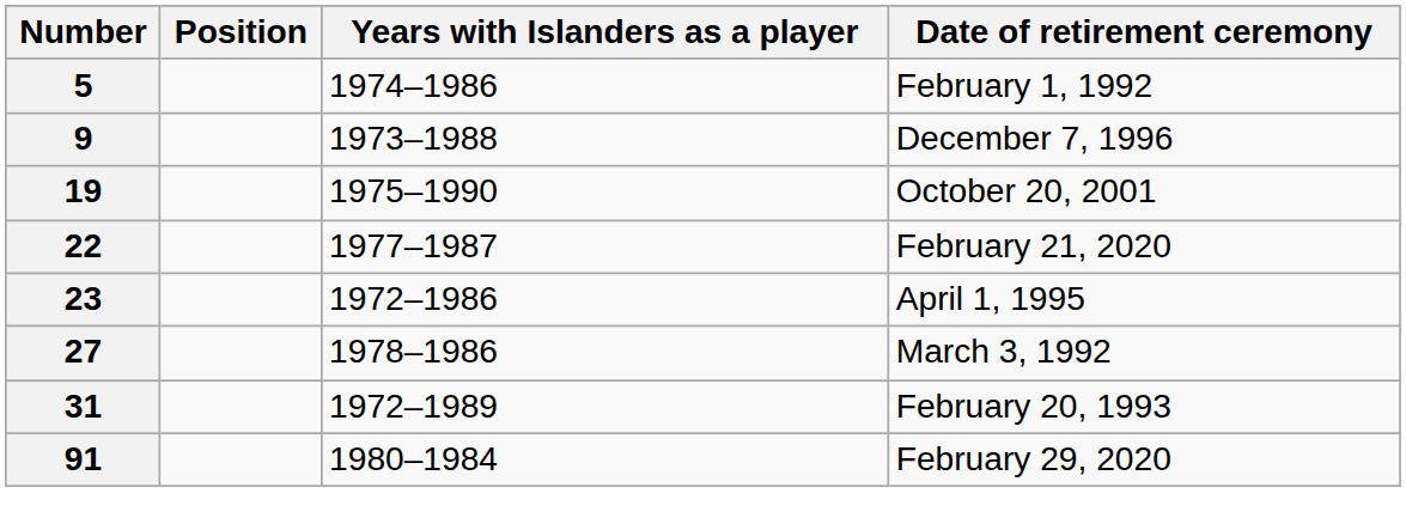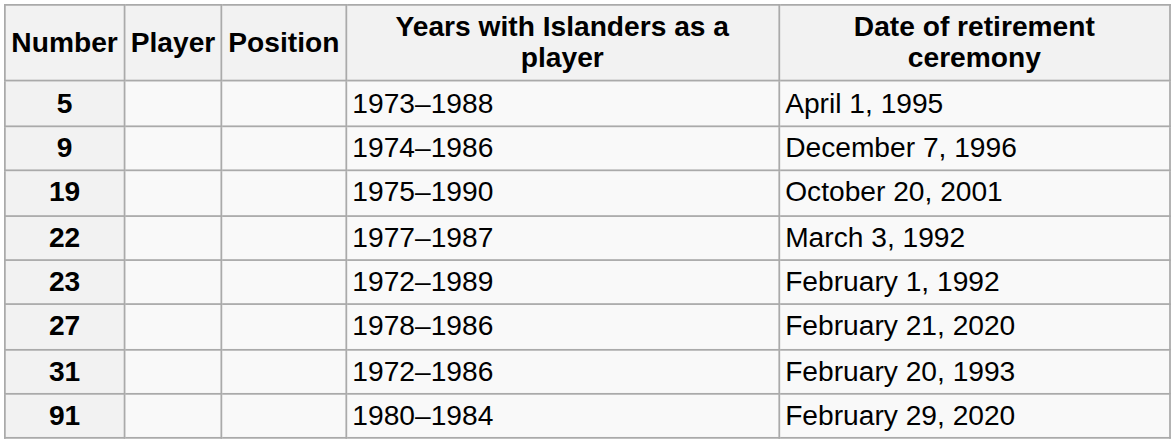 <table class="wikitable sortable" width="75%">
 <tr>
 <th scope="col">Number</th>
+<th scope="col">Player</th>
 <th scope="col">Position</th>
 <th scope="col">Years with Islanders as a player</th>
 <th scope="col">Date of retirement ceremony</th>
 </tr>
 <tr>
 <th scope="row">5</th>
 <td></td>
-<td>1974–1986</td>
-<td>February 1, 1992</td>
+<td></td>
+<td>1973–1988</td>
+<td>April 1, 1995</td>
 </tr>
 <tr>
 <th scope="row">9</th>
 <td></td>
-<td>1973–1988</td>
+<td></td>
+<td>1974–1986</td>
 <td>December 7, 1996</td>
 </tr>
 <tr>
 <th scope="row">19</th>
+<td></td>
 <td></td>
 <td>1975–1990</td>
 <td>October 20, 2001</td>
 </tr>
 <tr>
 <th scope="row">22</th>
 <td></td>
+<td></td>
 <td>1977–1987</td>
-<td>February 21, 2020</td>
+<td>March 3, 1992</td>
 </tr>
 <tr>
 <th scope="row">23</th>
 <td></td>
-<td>1972–1986</td>
-<td>April 1, 1995</td>
+<td></td>
+<td>1972–1989</td>
+<td>February 1, 1992</td>
 </tr>
 <tr>
 <th scope="row">27</th>
 <td></td>
+<td></td>
 <td>1978–1986</td>
-<td>March 3, 1992</td>
+<td>February 21, 2020</td>
 </tr>
 <tr>
 <th scope="row">31</th>
 <td></td>
-<td>1972–1989</td>
+<td></td>
+<td>1972–1986</td>
 <td>February 20, 1993</td>
 </tr>
 <tr>
 <th scope="row">91</th>
 <td></td>
+<td></td>
 <td>1980–1984</td>
 <td>February 29, 2020</td>
 </tr>
 </table>
